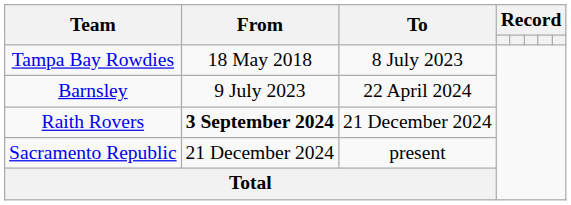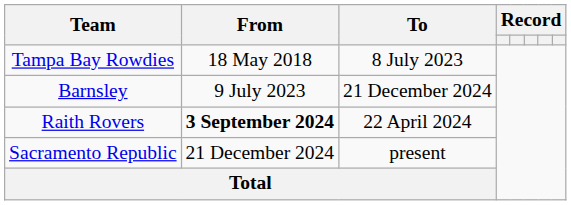 <table class=wikitable style=text-align:center>
 <tr>
 <th rowspan=2>Team</th>
 <th rowspan=2>From</th>
 <th rowspan=2>To</th>
 <th colspan=5>Record</th>
 </tr>
 <tr>
 <th></th>
 <th></th>
 <th></th>
 <th></th>
 <th></th>
 </tr>
 <tr>
 <td align=centre><a href='#'>Tampa Bay Rowdies</a></td>
 <td align=centre>18 May 2018</td>
 <td align=centre>8 July 2023<br></td>
 </tr>
 <tr>
 <td align=centre><a href='#'>Barnsley</a></td>
 <td align=centre>9 July 2023</td>
-<td align=centre>22 April 2024<br></td>
+<td align=centre>21 December 2024<br></td>
 </tr>
 <tr>
 <td align=centre><a href='#'>Raith Rovers</a></td>
 <td align=centre><strong>3 September 2024</strong></td>
-<td align=centre>21 December 2024<br></td>
+<td align=centre>22 April 2024<br></td>
 </tr>
 <tr>
 <td align=centre><a href='#'>Sacramento Republic</a></td>
 <td align=centre>21 December 2024</td>
 <td align=centre>present<br></td>
 </tr>
 <tr>
 <th colspan=3>Total<br></th>
 </tr>
 </table>
